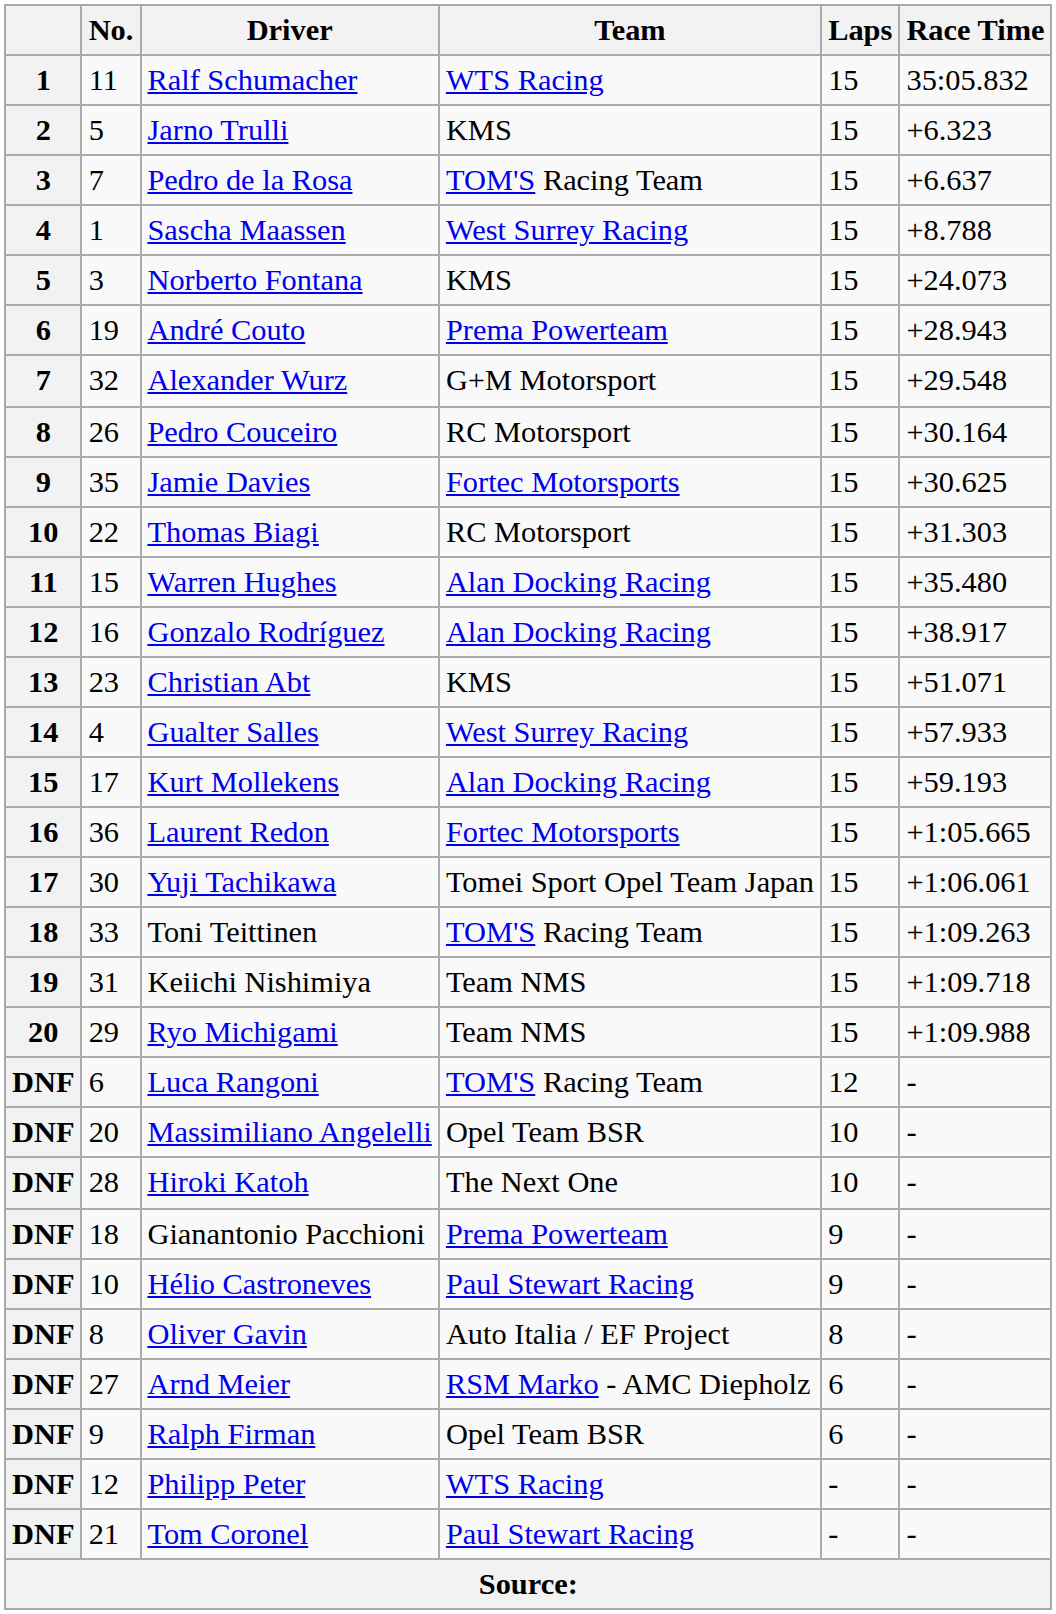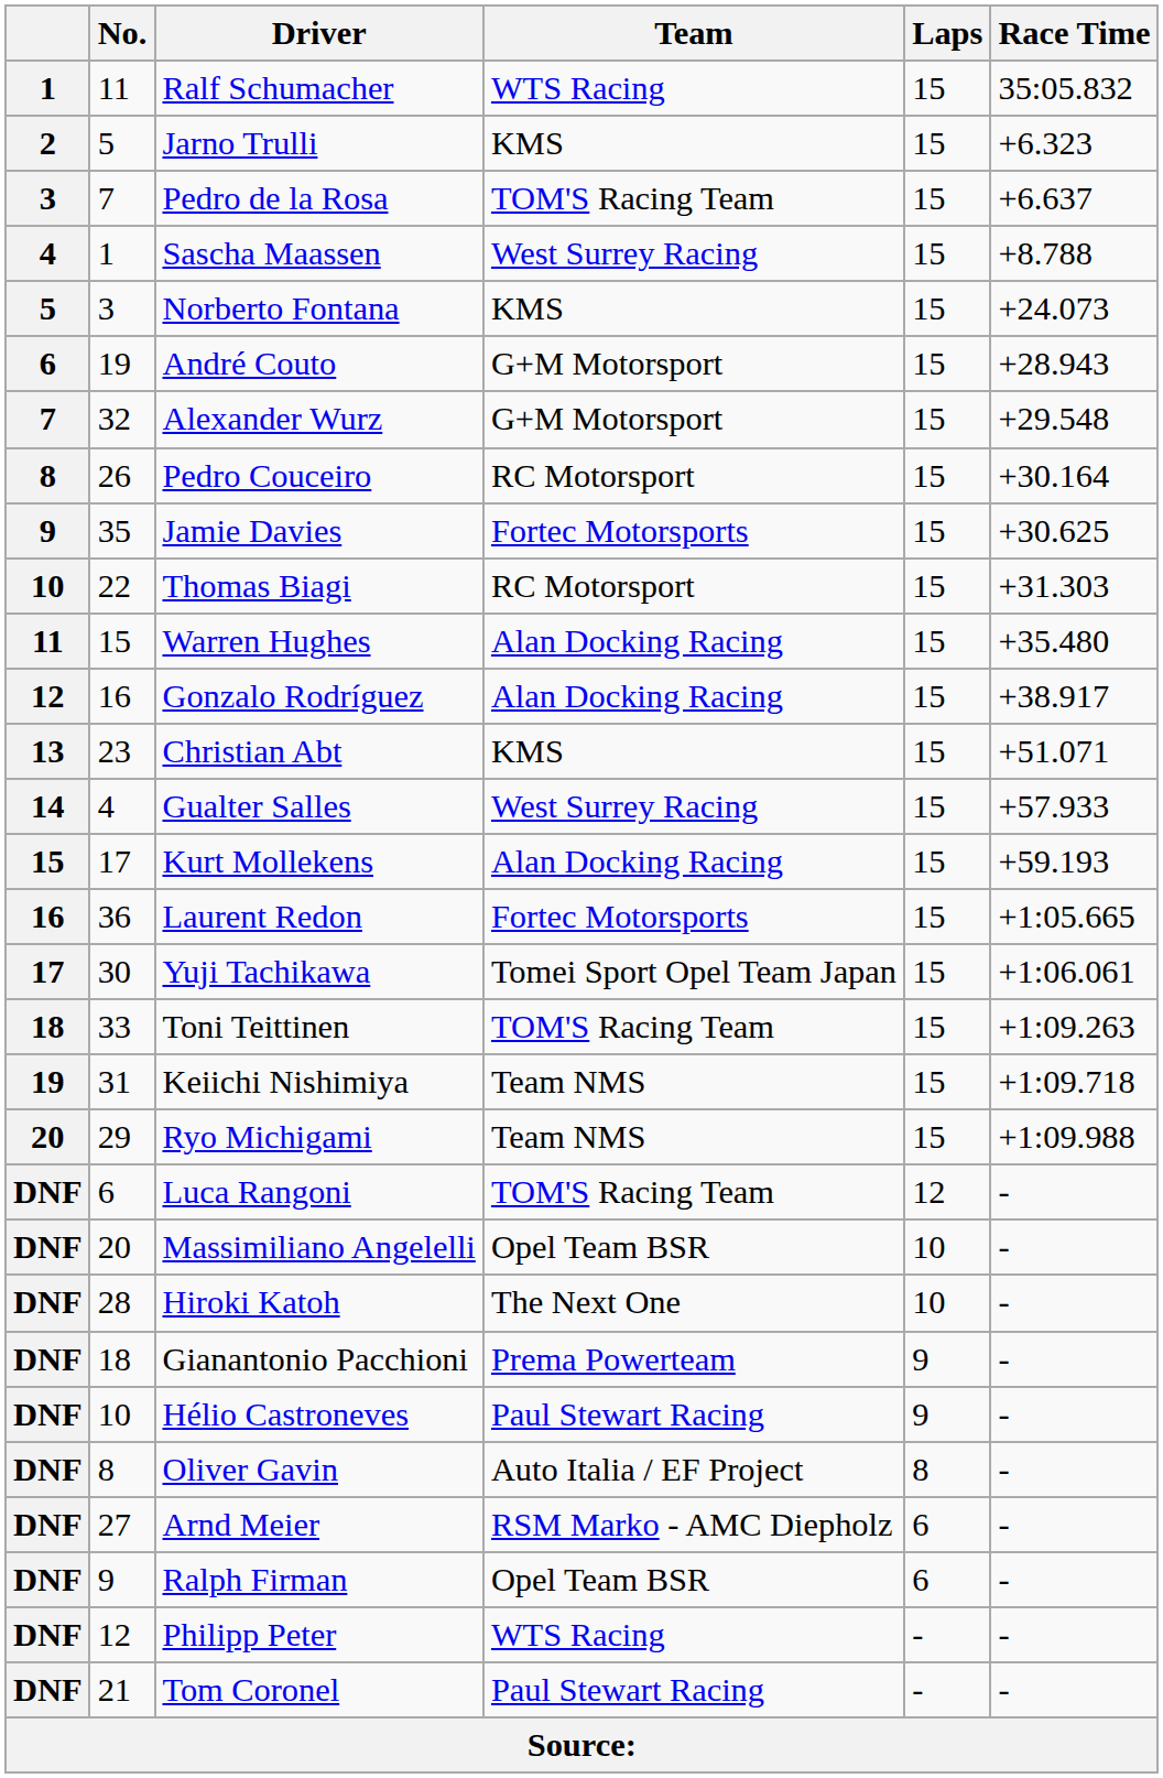 <table class="wikitable" style="font-size: 95%;">
 <tr>
 <th></th>
 <th>No.</th>
 <th>Driver</th>
 <th>Team</th>
 <th>Laps</th>
 <th>Race Time</th>
 </tr>
 <tr>
 <th>1</th>
 <td>11</td>
 <td> <a href='#'>Ralf Schumacher</a></td>
 <td><a href='#'>WTS Racing</a></td>
 <td>15</td>
 <td>35:05.832</td>
 </tr>
 <tr>
 <th>2</th>
 <td>5</td>
 <td> <a href='#'>Jarno Trulli</a></td>
 <td>KMS</td>
 <td>15</td>
 <td>+6.323</td>
 </tr>
 <tr>
 <th>3</th>
 <td>7</td>
 <td> <a href='#'>Pedro de la Rosa</a></td>
 <td><a href='#'>TOM'S</a> Racing Team</td>
 <td>15</td>
 <td>+6.637</td>
 </tr>
 <tr>
 <th>4</th>
 <td>1</td>
 <td> <a href='#'>Sascha Maassen</a></td>
 <td><a href='#'>West Surrey Racing</a></td>
 <td>15</td>
 <td>+8.788</td>
 </tr>
 <tr>
 <th>5</th>
 <td>3</td>
 <td> <a href='#'>Norberto Fontana</a></td>
 <td>KMS</td>
 <td>15</td>
 <td>+24.073</td>
 </tr>
 <tr>
 <th>6</th>
 <td>19</td>
 <td> <a href='#'>André Couto</a></td>
-<td><a href='#'>Prema Powerteam</a></td>
+<td>G+M Motorsport</td>
 <td>15</td>
 <td>+28.943</td>
 </tr>
 <tr>
 <th>7</th>
 <td>32</td>
 <td> <a href='#'>Alexander Wurz</a></td>
 <td>G+M Motorsport</td>
 <td>15</td>
 <td>+29.548</td>
 </tr>
 <tr>
 <th>8</th>
 <td>26</td>
 <td> <a href='#'>Pedro Couceiro</a></td>
 <td>RC Motorsport</td>
 <td>15</td>
 <td>+30.164</td>
 </tr>
 <tr>
 <th>9</th>
 <td>35</td>
 <td> <a href='#'>Jamie Davies</a></td>
 <td><a href='#'>Fortec Motorsports</a></td>
 <td>15</td>
 <td>+30.625</td>
 </tr>
 <tr>
 <th>10</th>
 <td>22</td>
 <td> <a href='#'>Thomas Biagi</a></td>
 <td>RC Motorsport</td>
 <td>15</td>
 <td>+31.303</td>
 </tr>
 <tr>
 <th>11</th>
 <td>15</td>
 <td> <a href='#'>Warren Hughes</a></td>
 <td><a href='#'>Alan Docking Racing</a></td>
 <td>15</td>
 <td>+35.480</td>
 </tr>
 <tr>
 <th>12</th>
 <td>16</td>
 <td> <a href='#'>Gonzalo Rodríguez</a></td>
 <td><a href='#'>Alan Docking Racing</a></td>
 <td>15</td>
 <td>+38.917</td>
 </tr>
 <tr>
 <th>13</th>
 <td>23</td>
 <td> <a href='#'>Christian Abt</a></td>
 <td>KMS</td>
 <td>15</td>
 <td>+51.071</td>
 </tr>
 <tr>
 <th>14</th>
 <td>4</td>
 <td> <a href='#'>Gualter Salles</a></td>
 <td><a href='#'>West Surrey Racing</a></td>
 <td>15</td>
 <td>+57.933</td>
 </tr>
 <tr>
 <th>15</th>
 <td>17</td>
 <td> <a href='#'>Kurt Mollekens</a></td>
 <td><a href='#'>Alan Docking Racing</a></td>
 <td>15</td>
 <td>+59.193</td>
 </tr>
 <tr>
 <th>16</th>
 <td>36</td>
 <td> <a href='#'>Laurent Redon</a></td>
 <td><a href='#'>Fortec Motorsports</a></td>
 <td>15</td>
 <td>+1:05.665</td>
 </tr>
 <tr>
 <th>17</th>
 <td>30</td>
 <td> <a href='#'>Yuji Tachikawa</a></td>
 <td>Tomei Sport Opel Team Japan</td>
 <td>15</td>
 <td>+1:06.061</td>
 </tr>
 <tr>
 <th>18</th>
 <td>33</td>
 <td> Toni Teittinen</td>
 <td><a href='#'>TOM'S</a> Racing Team</td>
 <td>15</td>
 <td>+1:09.263</td>
 </tr>
 <tr>
 <th>19</th>
 <td>31</td>
 <td> Keiichi Nishimiya</td>
 <td>Team NMS</td>
 <td>15</td>
 <td>+1:09.718</td>
 </tr>
 <tr>
 <th>20</th>
 <td>29</td>
 <td> <a href='#'>Ryo Michigami</a></td>
 <td>Team NMS</td>
 <td>15</td>
 <td>+1:09.988</td>
 </tr>
 <tr>
 <th>DNF</th>
 <td>6</td>
 <td> <a href='#'>Luca Rangoni</a></td>
 <td><a href='#'>TOM'S</a> Racing Team</td>
 <td>12</td>
 <td>-</td>
 </tr>
 <tr>
 <th>DNF</th>
 <td>20</td>
 <td> <a href='#'>Massimiliano Angelelli</a></td>
 <td>Opel Team BSR</td>
 <td>10</td>
 <td>-</td>
 </tr>
 <tr>
 <th>DNF</th>
 <td>28</td>
 <td> <a href='#'>Hiroki Katoh</a></td>
 <td>The Next One</td>
 <td>10</td>
 <td>-</td>
 </tr>
 <tr>
 <th>DNF</th>
 <td>18</td>
 <td> Gianantonio Pacchioni</td>
 <td><a href='#'>Prema Powerteam</a></td>
 <td>9</td>
 <td>-</td>
 </tr>
 <tr>
 <th>DNF</th>
 <td>10</td>
 <td> <a href='#'>Hélio Castroneves</a></td>
 <td><a href='#'>Paul Stewart Racing</a></td>
 <td>9</td>
 <td>-</td>
 </tr>
 <tr>
 <th>DNF</th>
 <td>8</td>
 <td> <a href='#'>Oliver Gavin</a></td>
 <td>Auto Italia / EF Project</td>
 <td>8</td>
 <td>-</td>
 </tr>
 <tr>
 <th>DNF</th>
 <td>27</td>
 <td> <a href='#'>Arnd Meier</a></td>
 <td><a href='#'>RSM Marko</a> - AMC Diepholz</td>
 <td>6</td>
 <td>-</td>
 </tr>
 <tr>
 <th>DNF</th>
 <td>9</td>
 <td> <a href='#'>Ralph Firman</a></td>
 <td>Opel Team BSR</td>
 <td>6</td>
 <td>-</td>
 </tr>
 <tr>
 <th>DNF</th>
 <td>12</td>
 <td> <a href='#'>Philipp Peter</a></td>
 <td><a href='#'>WTS Racing</a></td>
 <td>-</td>
 <td>-</td>
 </tr>
 <tr>
 <th>DNF</th>
 <td>21</td>
 <td> <a href='#'>Tom Coronel</a></td>
 <td><a href='#'>Paul Stewart Racing</a></td>
 <td>-</td>
 <td>-</td>
 </tr>
 <tr>
 <th colspan="6">Source:</th>
 </tr>
 </table>
